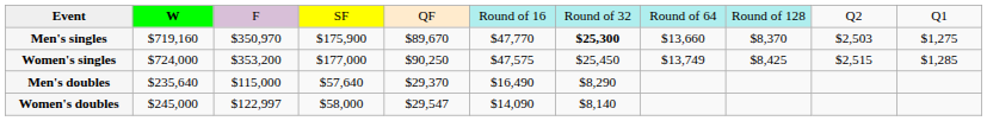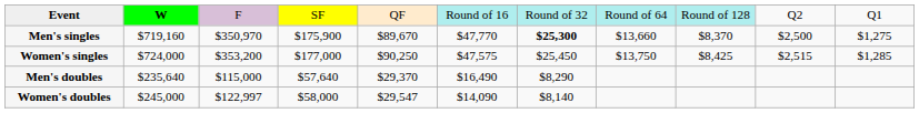 <table class=wikitable style=font-size:90%;text-align:center>
 <tr>
 <td width=130 bgcolor=efefef><strong>Event</strong></td>
 <td width=80 bgcolor=lime><strong>W</strong></td>
 <td width=85 bgcolor=thistle>F</td>
 <td width=85 bgcolor=ffff00>SF</td>
 <td width=85 bgcolor=ffebcd>QF</td>
 <td width=85 bgcolor=afeeee>Round of 16</td>
 <td width=85 bgcolor=afeeee>Round of 32</td>
 <td width=85 bgcolor=afeeee>Round of 64</td>
 <td width=85 bgcolor=afeeee>Round of 128</td>
 <td width=85>Q2</td>
 <td width=85>Q1</td>
 </tr>
 <tr>
 <th style=background:#f6f6f6>Men's singles</th>
 <td>$719,160</td>
 <td>$350,970</td>
 <td>$175,900</td>
 <td>$89,670</td>
 <td>$47,770</td>
 <td><strong>$25,300</strong></td>
 <td>$13,660</td>
 <td>$8,370</td>
-<td>$2,503</td>
+<td>$2,500</td>
 <td>$1,275</td>
 </tr>
 <tr>
 <th style=background:#f6f6f6>Women's singles</th>
 <td>$724,000</td>
 <td>$353,200</td>
 <td>$177,000</td>
 <td>$90,250</td>
 <td>$47,575</td>
 <td>$25,450</td>
-<td>$13,749</td>
+<td>$13,750</td>
 <td>$8,425</td>
 <td>$2,515</td>
 <td>$1,285</td>
 </tr>
 <tr>
 <th style=background:#f6f6f6>Men's doubles</th>
 <td>$235,640</td>
 <td>$115,000</td>
 <td>$57,640</td>
 <td>$29,370</td>
 <td>$16,490</td>
 <td>$8,290</td>
 <td></td>
 <td></td>
 <td></td>
 <td></td>
 </tr>
 <tr>
 <th style=background:#f6f6f6>Women's doubles</th>
 <td>$245,000</td>
 <td>$122,997</td>
 <td>$58,000</td>
 <td>$29,547</td>
 <td>$14,090</td>
 <td>$8,140</td>
 <td></td>
 <td></td>
 <td></td>
 <td></td>
 </tr>
 </table>
